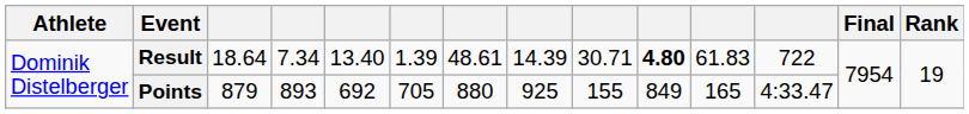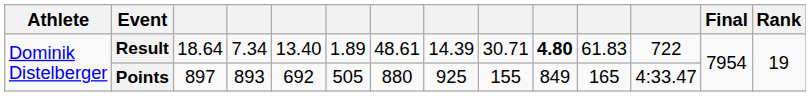 <table class="wikitable" style="font-size:90%">
 <tr>
 <th>Athlete</th>
 <th>Event</th>
 <th></th>
 <th></th>
 <th></th>
 <th></th>
 <th></th>
 <th></th>
 <th></th>
 <th></th>
 <th></th>
 <th></th>
 <th>Final</th>
 <th>Rank</th>
 </tr>
 <tr align=center>
 <td rowspan=2 align=left><a href='#'>Dominik Distelberger</a></td>
 <th style="font-size:95%">Result</th>
 <td>18.64</td>
 <td>7.34</td>
 <td>13.40</td>
-<td>1.39</td>
+<td>1.89</td>
 <td>48.61</td>
 <td>14.39</td>
 <td>30.71</td>
 <td><strong>4.80</strong></td>
 <td>61.83</td>
 <td>722</td>
 <td rowspan=2>7954</td>
 <td rowspan=2>19</td>
 </tr>
 <tr align=center>
 <th style="font-size:95%">Points</th>
-<td>879</td>
+<td>897</td>
 <td>893</td>
 <td>692</td>
-<td>705</td>
+<td>505</td>
 <td>880</td>
 <td>925</td>
 <td>155</td>
 <td>849</td>
 <td>165</td>
 <td>4:33.47</td>
 </tr>
 </table>
